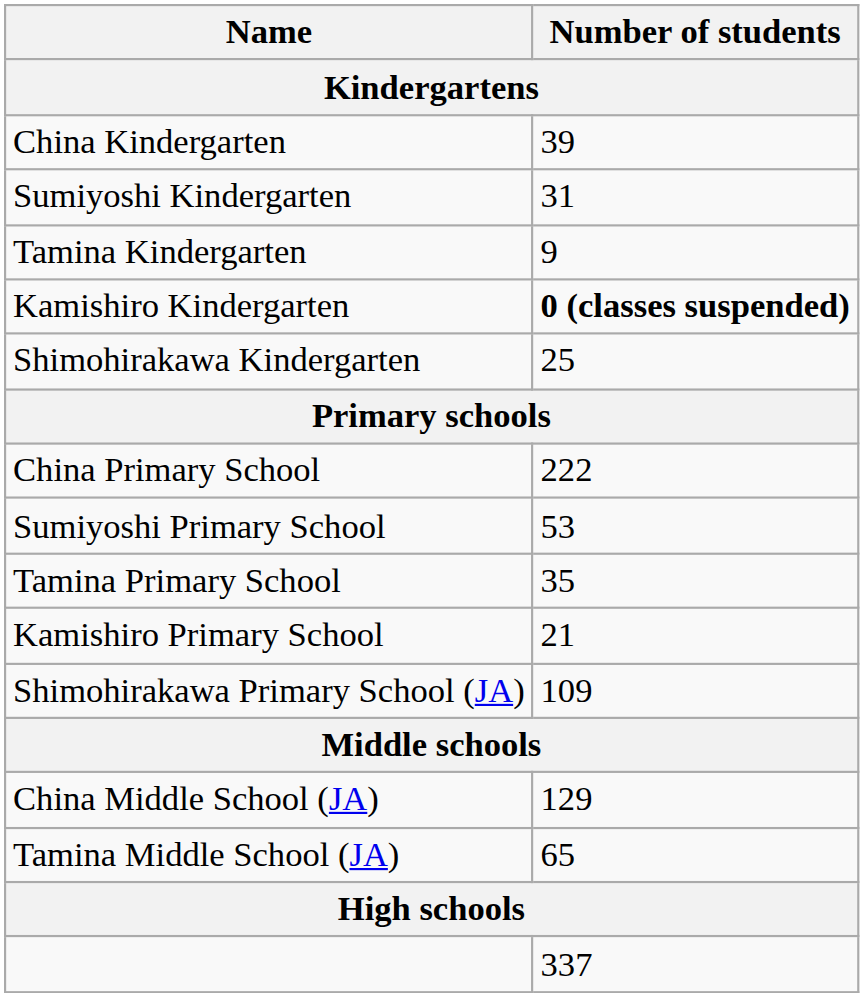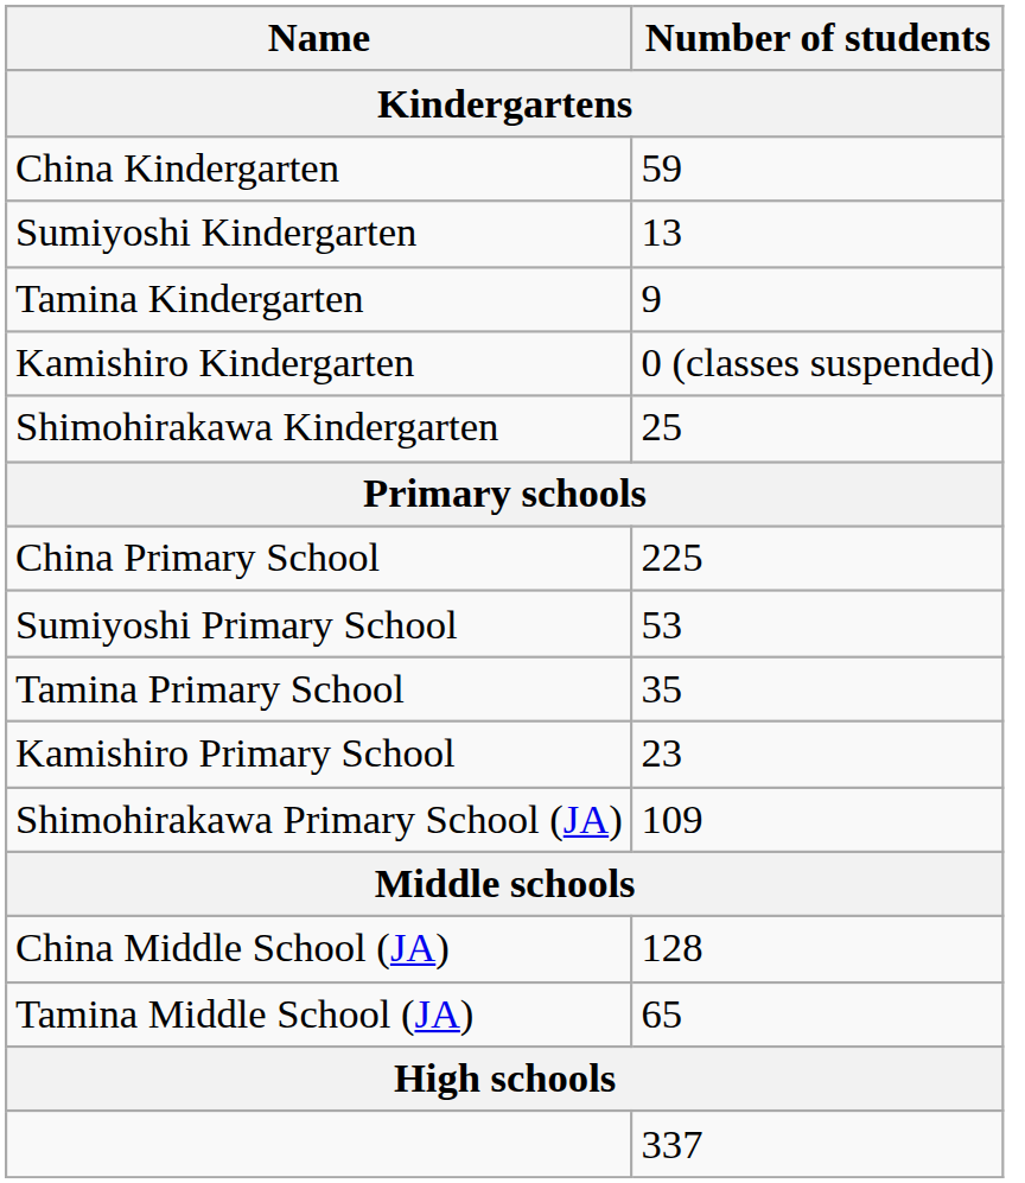 <table class="wikitable">
 <tr>
 <th>Name</th>
 <th>Number of students</th>
 </tr>
 <tr>
 <th colspan=3>Kindergartens</th>
 </tr>
 <tr>
 <td>China Kindergarten</td>
-<td>39</td>
+<td>59</td>
 </tr>
 <tr>
 <td>Sumiyoshi Kindergarten</td>
-<td>31</td>
+<td>13</td>
 </tr>
 <tr>
 <td>Tamina Kindergarten</td>
 <td>9</td>
 </tr>
 <tr>
 <td>Kamishiro Kindergarten</td>
-<td><strong>0 (classes suspended)</strong></td>
+<td>0 (classes suspended)</td>
 </tr>
 <tr>
 <td>Shimohirakawa Kindergarten</td>
 <td>25</td>
 </tr>
 <tr>
 <th colspan=3>Primary schools</th>
 </tr>
 <tr>
 <td>China Primary School</td>
-<td>222</td>
+<td>225</td>
 </tr>
 <tr>
 <td>Sumiyoshi Primary School</td>
 <td>53</td>
 </tr>
 <tr>
 <td>Tamina Primary School</td>
 <td>35</td>
 </tr>
 <tr>
 <td>Kamishiro Primary School</td>
-<td>21</td>
+<td>23</td>
 </tr>
 <tr>
 <td>Shimohirakawa Primary School (<a href='#'>JA</a>)</td>
 <td>109</td>
 </tr>
 <tr>
 <th colspan=3>Middle schools</th>
 </tr>
 <tr>
 <td>China Middle School (<a href='#'>JA</a>)</td>
-<td>129</td>
+<td>128</td>
 </tr>
 <tr>
 <td>Tamina Middle School (<a href='#'>JA</a>)</td>
 <td>65</td>
 </tr>
 <tr>
 <th colspan=3>High schools</th>
 </tr>
 <tr>
 <td></td>
 <td>337</td>
 </tr>
 </table>
